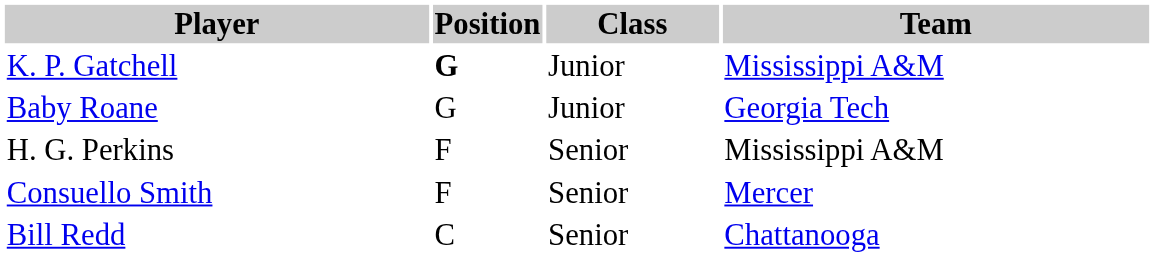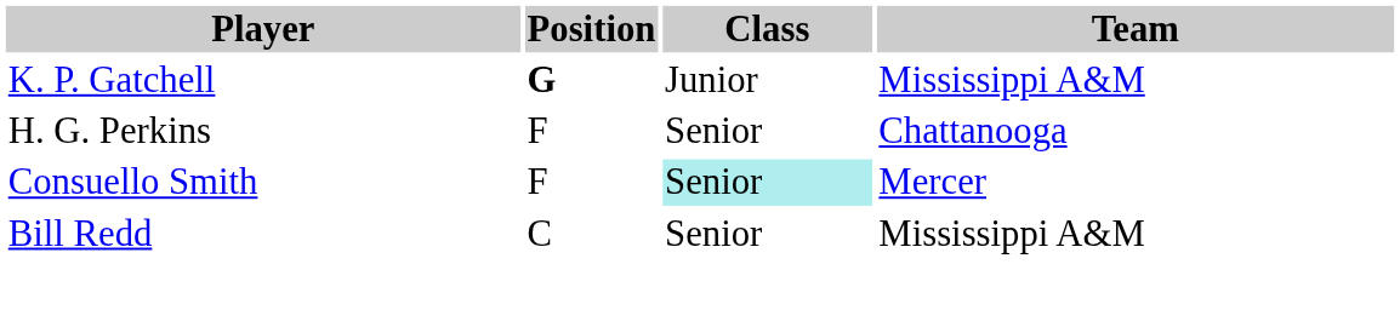 <table style="width:600px" "border:'1' 'solid' 'gray'">
 <tr>
 <th bgcolor="#CCCCCC" style="width:40%">Player</th>
 <th bgcolor="#CCCCCC" style="width:4%">Position</th>
 <th bgcolor="#CCCCCC" style="width:16%">Class</th>
 <th bgcolor="#CCCCCC" style="width:40%">Team</th>
 </tr>
 <tr>
 <td><a href='#'>K. P. Gatchell</a></td>
 <td><strong>G</strong></td>
 <td>Junior</td>
 <td><a href='#'>Mississippi A&M</a></td>
 </tr>
 <tr>
-<td><a href='#'>Baby Roane</a></td>
-<td>G</td>
-<td>Junior</td>
-<td><a href='#'>Georgia Tech</a></td>
-</tr>
-<tr>
 <td>H. G. Perkins</td>
 <td>F</td>
 <td>Senior</td>
-<td>Mississippi A&M</td>
+<td><a href='#'>Chattanooga</a></td>
 </tr>
 <tr>
 <td><a href='#'>Consuello Smith</a></td>
 <td>F</td>
-<td>Senior</td>
+<td style="background: paleturquoise;">Senior</td>
 <td><a href='#'>Mercer</a></td>
 </tr>
 <tr>
 <td><a href='#'>Bill Redd</a></td>
 <td>C</td>
 <td>Senior</td>
-<td><a href='#'>Chattanooga</a></td>
+<td>Mississippi A&M</td>
 </tr>
 </table>
